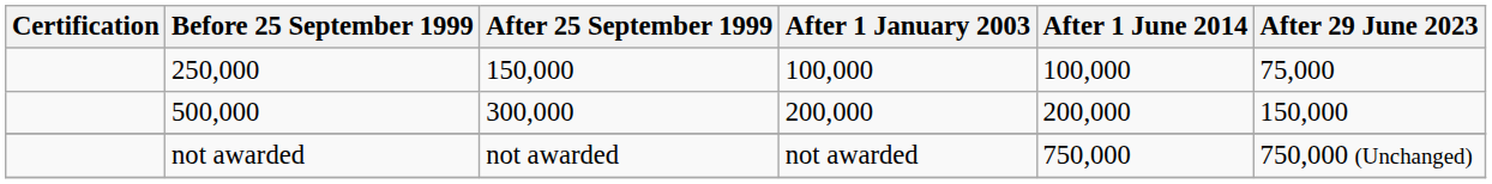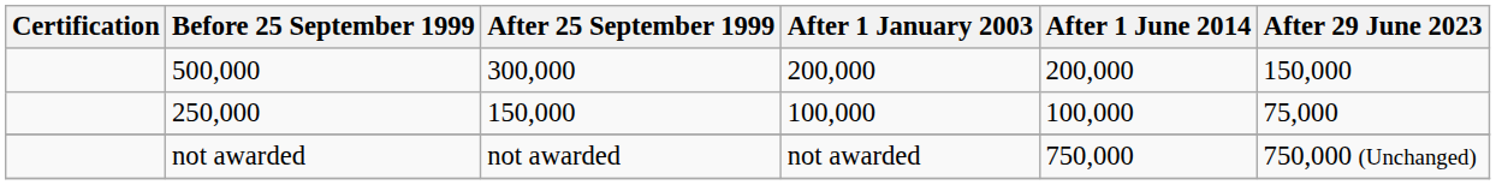 <table class=wikitable>
 <tr>
 <th>Certification</th>
 <th>Before 25 September 1999</th>
 <th>After 25 September 1999</th>
 <th>After 1 January 2003</th>
 <th>After 1 June 2014</th>
 <th>After 29 June 2023</th>
 </tr>
 <tr>
 <td></td>
+<td>500,000</td>
+<td>300,000</td>
+<td>200,000</td>
+<td>200,000</td>
+<td>150,000</td>
+</tr>
+<tr>
+<td></td>
 <td>250,000</td>
 <td>150,000</td>
 <td>100,000</td>
 <td>100,000</td>
 <td>75,000</td>
-</tr>
-<tr>
-<td></td>
-<td>500,000</td>
-<td>300,000</td>
-<td>200,000</td>
-<td>200,000</td>
-<td>150,000</td>
 </tr>
 <tr>
 </tr>
 <tr>
 <td></td>
 <td>not awarded</td>
 <td>not awarded</td>
 <td>not awarded</td>
 <td>750,000</td>
 <td>750,000 <small>(Unchanged)</small></td>
 </tr>
 <tr>
 </tr>
 </table>
